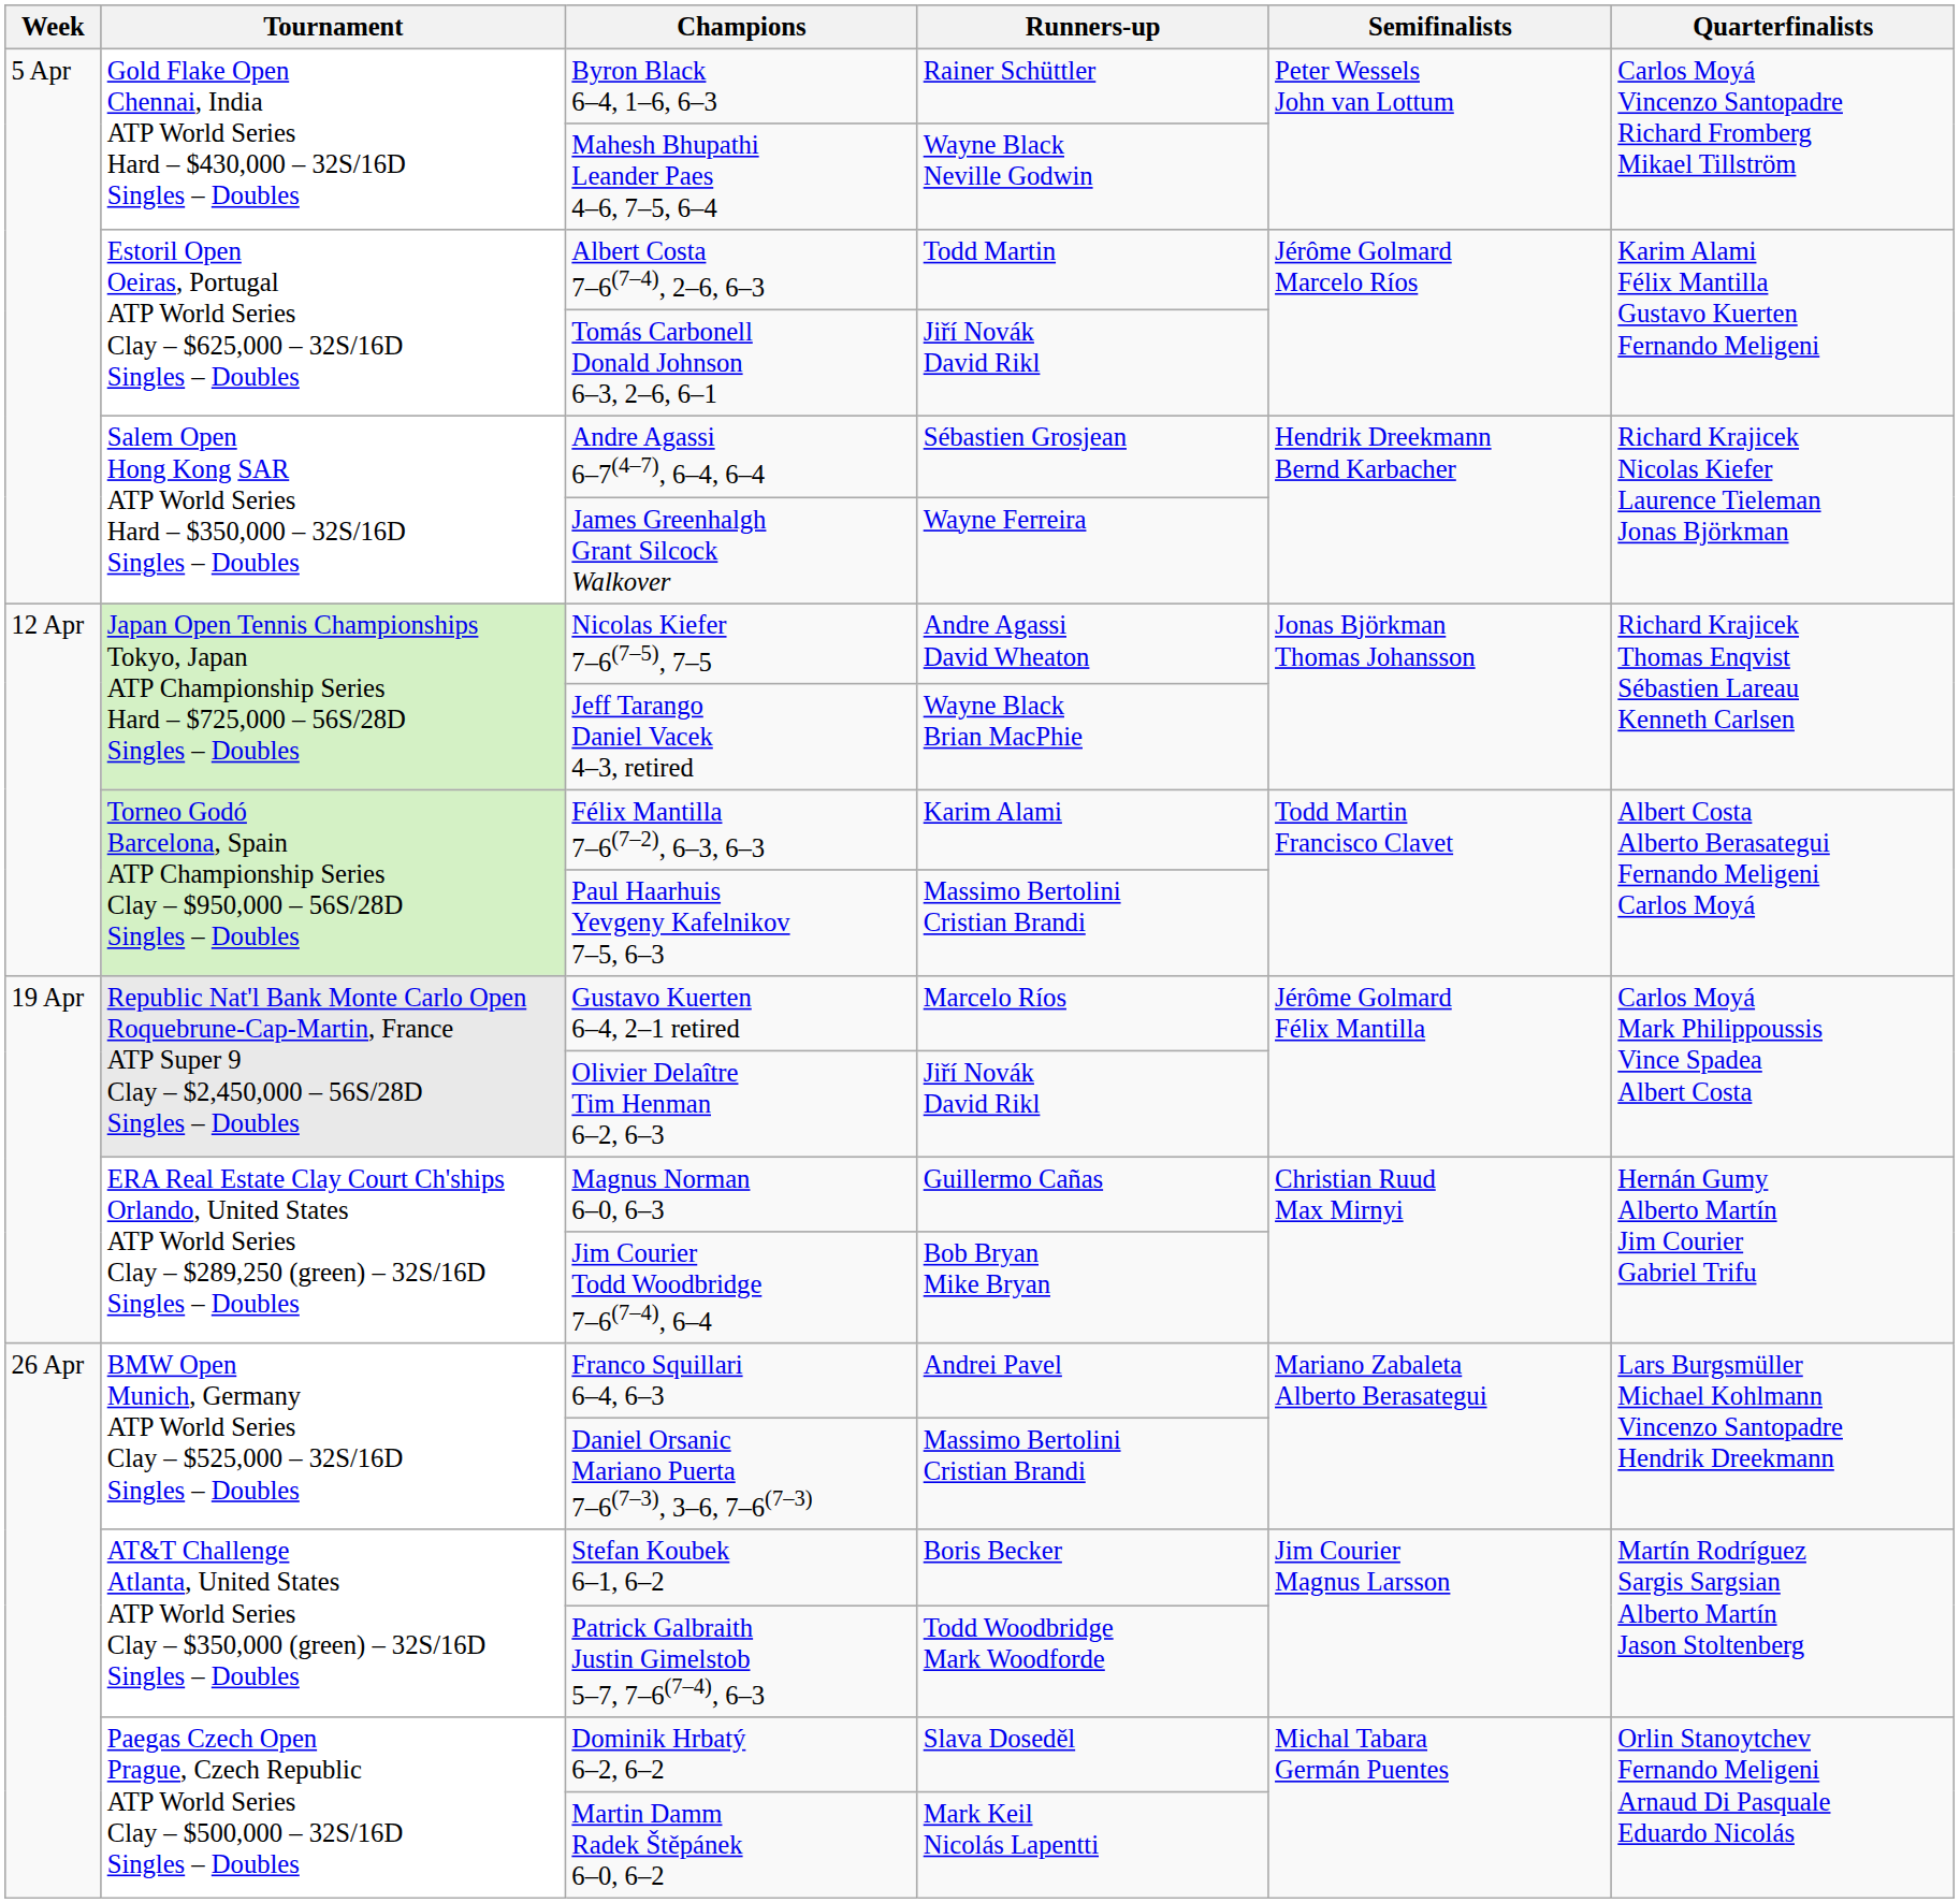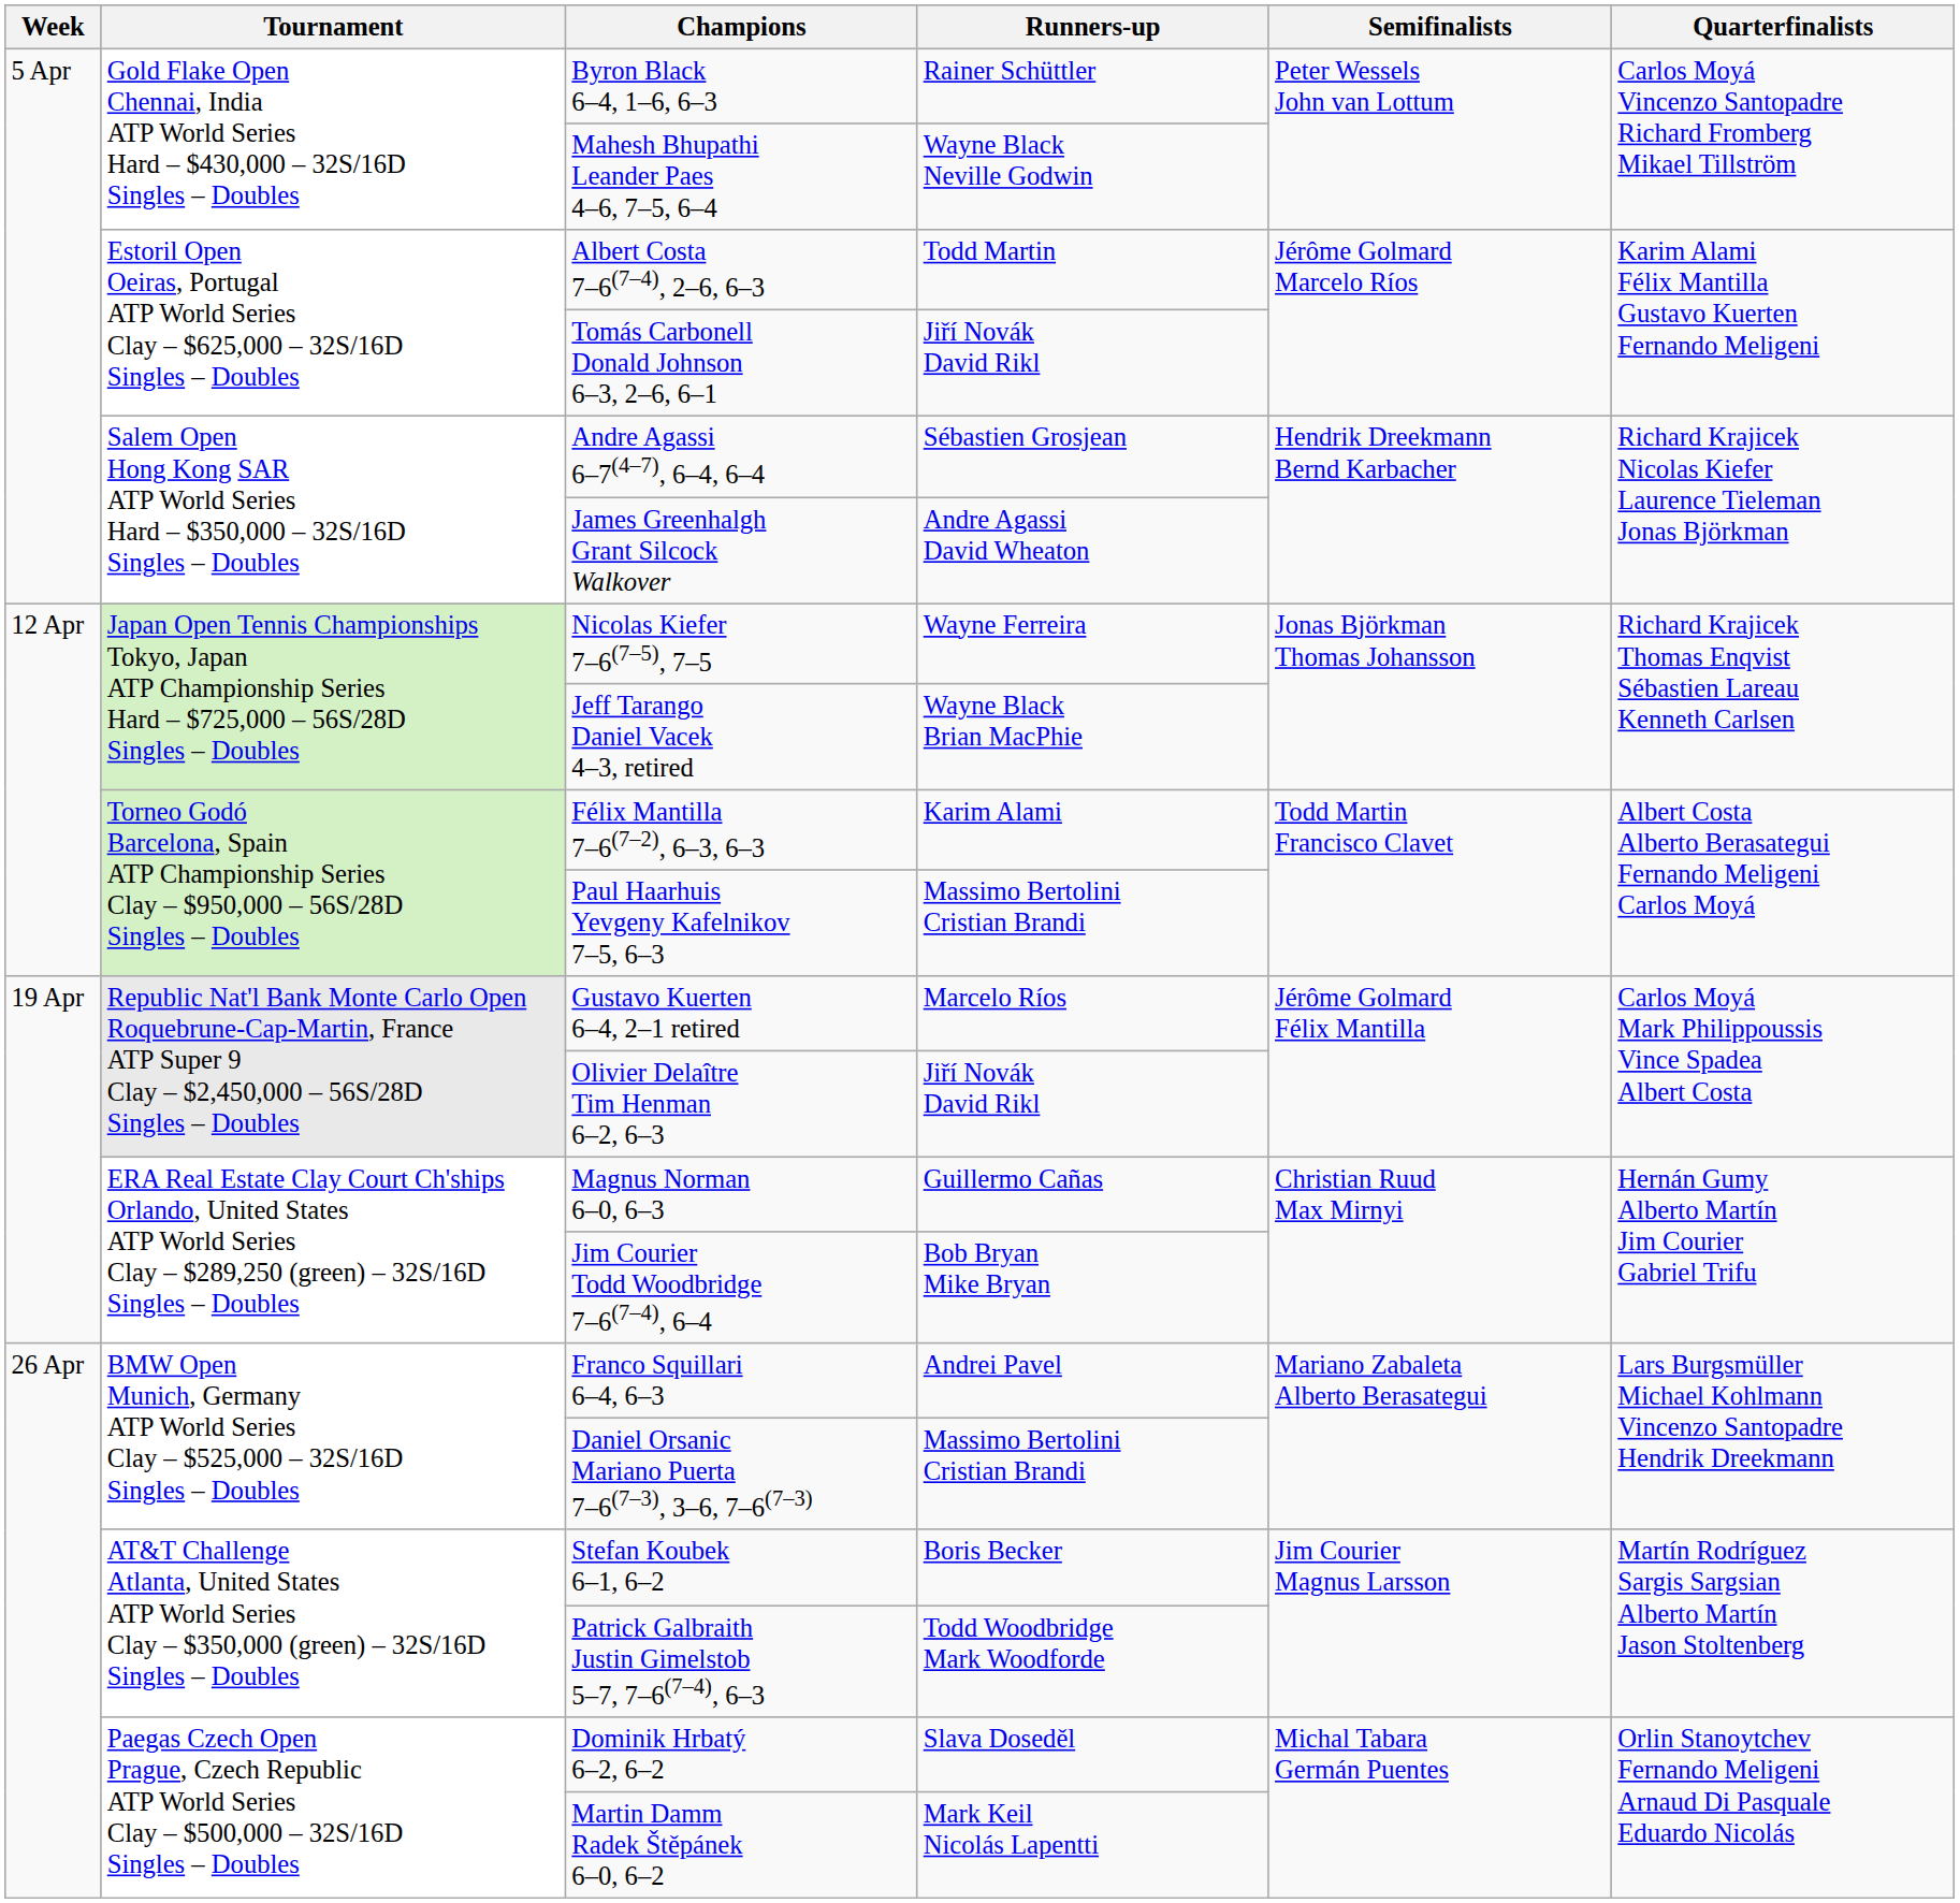 <table class=wikitable style=font-size:95%>
 <tr>
 <th style="width:48px;">Week</th>
 <th style="width:260px;">Tournament</th>
 <th style="width:195px;">Champions</th>
 <th style="width:195px;">Runners-up</th>
 <th style="width:190px;">Semifinalists</th>
 <th style="width:190px;">Quarterfinalists</th>
 </tr>
 <tr valign=top>
 <td rowspan=6>5 Apr</td>
 <td bgcolor="#ffffff" rowspan=2><a href='#'>Gold Flake Open</a><br> <a href='#'>Chennai</a>, India<br>ATP World Series<br>Hard – $430,000 – 32S/16D<br><a href='#'>Singles</a> – <a href='#'>Doubles</a></td>
 <td> <a href='#'>Byron Black</a><br>6–4, 1–6, 6–3</td>
 <td> <a href='#'>Rainer Schüttler</a></td>
 <td rowspan=2> <a href='#'>Peter Wessels</a><br> <a href='#'>John van Lottum</a></td>
 <td rowspan=2> <a href='#'>Carlos Moyá</a><br> <a href='#'>Vincenzo Santopadre</a><br> <a href='#'>Richard Fromberg</a><br> <a href='#'>Mikael Tillström</a></td>
 </tr>
 <tr valign=top>
 <td> <a href='#'>Mahesh Bhupathi</a><br> <a href='#'>Leander Paes</a><br>4–6, 7–5, 6–4</td>
 <td> <a href='#'>Wayne Black</a><br> <a href='#'>Neville Godwin</a></td>
 </tr>
 <tr valign=top>
 <td bgcolor="#ffffff" rowspan=2><a href='#'>Estoril Open</a><br> <a href='#'>Oeiras</a>, Portugal<br>ATP World Series<br>Clay – $625,000 – 32S/16D<br><a href='#'>Singles</a> – <a href='#'>Doubles</a></td>
 <td> <a href='#'>Albert Costa</a><br>7–6<sup>(7–4)</sup>, 2–6, 6–3</td>
 <td> <a href='#'>Todd Martin</a></td>
 <td rowspan=2> <a href='#'>Jérôme Golmard</a><br> <a href='#'>Marcelo Ríos</a></td>
 <td rowspan=2> <a href='#'>Karim Alami</a><br> <a href='#'>Félix Mantilla</a><br> <a href='#'>Gustavo Kuerten</a><br> <a href='#'>Fernando Meligeni</a></td>
 </tr>
 <tr valign=top>
 <td> <a href='#'>Tomás Carbonell</a><br> <a href='#'>Donald Johnson</a><br>6–3, 2–6, 6–1</td>
 <td> <a href='#'>Jiří Novák</a><br> <a href='#'>David Rikl</a></td>
 </tr>
 <tr valign=top>
 <td bgcolor="#ffffff" rowspan=2><a href='#'>Salem Open</a><br> <a href='#'>Hong Kong</a> <a href='#'>SAR</a><br>ATP World Series<br>Hard – $350,000 – 32S/16D<br><a href='#'>Singles</a> – <a href='#'>Doubles</a></td>
 <td> <a href='#'>Andre Agassi</a><br>6–7<sup>(4–7)</sup>, 6–4, 6–4</td>
 <td> <a href='#'>Sébastien Grosjean</a></td>
 <td rowspan=2> <a href='#'>Hendrik Dreekmann</a><br> <a href='#'>Bernd Karbacher</a></td>
 <td rowspan=2> <a href='#'>Richard Krajicek</a><br> <a href='#'>Nicolas Kiefer</a><br> <a href='#'>Laurence Tieleman</a><br> <a href='#'>Jonas Björkman</a></td>
 </tr>
 <tr valign=top>
 <td> <a href='#'>James Greenhalgh</a><br> <a href='#'>Grant Silcock</a><br><em>Walkover</em></td>
-<td> <a href='#'>Wayne Ferreira</a></td>
+<td> <a href='#'>Andre Agassi</a><br> <a href='#'>David Wheaton</a></td>
 </tr>
 <tr valign=top>
 <td rowspan=4>12 Apr</td>
 <td bgcolor="#D4F1C5" rowspan=2><a href='#'>Japan Open Tennis Championships</a><br> Tokyo, Japan<br>ATP Championship Series<br>Hard – $725,000 – 56S/28D<br><a href='#'>Singles</a> – <a href='#'>Doubles</a></td>
 <td> <a href='#'>Nicolas Kiefer</a><br>7–6<sup>(7–5)</sup>, 7–5</td>
-<td> <a href='#'>Andre Agassi</a><br> <a href='#'>David Wheaton</a></td>
+<td> <a href='#'>Wayne Ferreira</a></td>
 <td rowspan=2> <a href='#'>Jonas Björkman</a><br> <a href='#'>Thomas Johansson</a></td>
 <td rowspan=2> <a href='#'>Richard Krajicek</a><br> <a href='#'>Thomas Enqvist</a><br> <a href='#'>Sébastien Lareau</a><br> <a href='#'>Kenneth Carlsen</a></td>
 </tr>
 <tr valign=top>
 <td> <a href='#'>Jeff Tarango</a><br> <a href='#'>Daniel Vacek</a><br>4–3, retired</td>
 <td> <a href='#'>Wayne Black</a><br> <a href='#'>Brian MacPhie</a></td>
 </tr>
 <tr valign=top>
 <td bgcolor="#D4F1C5" rowspan=2><a href='#'>Torneo Godó</a><br><a href='#'>Barcelona</a>, Spain<br>ATP Championship Series<br>Clay – $950,000 – 56S/28D<br><a href='#'>Singles</a> – <a href='#'>Doubles</a></td>
 <td> <a href='#'>Félix Mantilla</a><br>7–6<sup>(7–2)</sup>, 6–3, 6–3</td>
 <td> <a href='#'>Karim Alami</a></td>
 <td rowspan=2> <a href='#'>Todd Martin</a><br> <a href='#'>Francisco Clavet</a></td>
 <td rowspan=2> <a href='#'>Albert Costa</a><br> <a href='#'>Alberto Berasategui</a><br> <a href='#'>Fernando Meligeni</a><br> <a href='#'>Carlos Moyá</a></td>
 </tr>
 <tr valign=top>
 <td> <a href='#'>Paul Haarhuis</a><br> <a href='#'>Yevgeny Kafelnikov</a><br>7–5, 6–3</td>
 <td> <a href='#'>Massimo Bertolini</a><br> <a href='#'>Cristian Brandi</a></td>
 </tr>
 <tr valign=top>
 <td rowspan=4>19 Apr</td>
 <td bgcolor="#E9E9E9" rowspan=2><a href='#'>Republic Nat'l Bank Monte Carlo Open</a><br> <a href='#'>Roquebrune-Cap-Martin</a>, France<br>ATP Super 9<br>Clay – $2,450,000 – 56S/28D<br><a href='#'>Singles</a> – <a href='#'>Doubles</a></td>
 <td> <a href='#'>Gustavo Kuerten</a><br>6–4, 2–1 retired</td>
 <td> <a href='#'>Marcelo Ríos</a></td>
 <td rowspan=2> <a href='#'>Jérôme Golmard</a><br> <a href='#'>Félix Mantilla</a></td>
 <td rowspan=2> <a href='#'>Carlos Moyá</a><br> <a href='#'>Mark Philippoussis</a><br> <a href='#'>Vince Spadea</a><br> <a href='#'>Albert Costa</a></td>
 </tr>
 <tr valign=top>
 <td> <a href='#'>Olivier Delaître</a><br> <a href='#'>Tim Henman</a><br>6–2, 6–3</td>
 <td> <a href='#'>Jiří Novák</a><br> <a href='#'>David Rikl</a></td>
 </tr>
 <tr valign=top>
 <td bgcolor="#ffffff" rowspan=2><a href='#'>ERA Real Estate Clay Court Ch'ships</a><br> <a href='#'>Orlando</a>, United States<br>ATP World Series<br>Clay – $289,250 (green) – 32S/16D<br><a href='#'>Singles</a> – <a href='#'>Doubles</a></td>
 <td> <a href='#'>Magnus Norman</a><br>6–0, 6–3</td>
 <td> <a href='#'>Guillermo Cañas</a></td>
 <td rowspan=2> <a href='#'>Christian Ruud</a><br> <a href='#'>Max Mirnyi</a></td>
 <td rowspan=2> <a href='#'>Hernán Gumy</a><br> <a href='#'>Alberto Martín</a><br> <a href='#'>Jim Courier</a><br> <a href='#'>Gabriel Trifu</a></td>
 </tr>
 <tr valign=top>
 <td> <a href='#'>Jim Courier</a><br> <a href='#'>Todd Woodbridge</a><br>7–6<sup>(7–4)</sup>, 6–4</td>
 <td> <a href='#'>Bob Bryan</a><br> <a href='#'>Mike Bryan</a></td>
 </tr>
 <tr valign=top>
 <td rowspan=6>26 Apr</td>
 <td bgcolor="#ffffff" rowspan=2><a href='#'>BMW Open</a><br> <a href='#'>Munich</a>, Germany<br>ATP World Series<br>Clay – $525,000 – 32S/16D<br><a href='#'>Singles</a> – <a href='#'>Doubles</a></td>
 <td> <a href='#'>Franco Squillari</a><br>6–4, 6–3</td>
 <td> <a href='#'>Andrei Pavel</a></td>
 <td rowspan=2> <a href='#'>Mariano Zabaleta</a><br> <a href='#'>Alberto Berasategui</a></td>
 <td rowspan=2> <a href='#'>Lars Burgsmüller</a><br> <a href='#'>Michael Kohlmann</a><br> <a href='#'>Vincenzo Santopadre</a><br> <a href='#'>Hendrik Dreekmann</a></td>
 </tr>
 <tr valign=top>
 <td> <a href='#'>Daniel Orsanic</a><br> <a href='#'>Mariano Puerta</a><br>7–6<sup>(7–3)</sup>, 3–6, 7–6<sup>(7–3)</sup></td>
 <td> <a href='#'>Massimo Bertolini</a><br> <a href='#'>Cristian Brandi</a></td>
 </tr>
 <tr valign=top>
 <td bgcolor="#ffffff" rowspan=2><a href='#'>AT&T Challenge</a><br><a href='#'>Atlanta</a>, United States<br>ATP World Series<br>Clay – $350,000 (green) – 32S/16D<br><a href='#'>Singles</a> – <a href='#'>Doubles</a></td>
 <td> <a href='#'>Stefan Koubek</a><br>6–1, 6–2</td>
 <td> <a href='#'>Boris Becker</a></td>
 <td rowspan=2> <a href='#'>Jim Courier</a><br> <a href='#'>Magnus Larsson</a></td>
 <td rowspan=2> <a href='#'>Martín Rodríguez</a><br> <a href='#'>Sargis Sargsian</a><br> <a href='#'>Alberto Martín</a><br> <a href='#'>Jason Stoltenberg</a></td>
 </tr>
 <tr valign=top>
 <td> <a href='#'>Patrick Galbraith</a><br> <a href='#'>Justin Gimelstob</a><br>5–7, 7–6<sup>(7–4)</sup>, 6–3</td>
 <td> <a href='#'>Todd Woodbridge</a><br> <a href='#'>Mark Woodforde</a></td>
 </tr>
 <tr valign=top>
 <td bgcolor="#ffffff" rowspan=2><a href='#'>Paegas Czech Open</a><br><a href='#'>Prague</a>, Czech Republic<br>ATP World Series<br>Clay – $500,000 – 32S/16D<br><a href='#'>Singles</a> – <a href='#'>Doubles</a></td>
 <td> <a href='#'>Dominik Hrbatý</a><br>6–2, 6–2</td>
 <td> <a href='#'>Slava Doseděl</a></td>
 <td rowspan=2> <a href='#'>Michal Tabara</a><br> <a href='#'>Germán Puentes</a></td>
 <td rowspan=2> <a href='#'>Orlin Stanoytchev</a><br> <a href='#'>Fernando Meligeni</a><br> <a href='#'>Arnaud Di Pasquale</a><br> <a href='#'>Eduardo Nicolás</a></td>
 </tr>
 <tr valign=top>
 <td> <a href='#'>Martin Damm</a><br> <a href='#'>Radek Štěpánek</a><br>6–0, 6–2</td>
 <td> <a href='#'>Mark Keil</a><br> <a href='#'>Nicolás Lapentti</a></td>
 </tr>
 </table>
